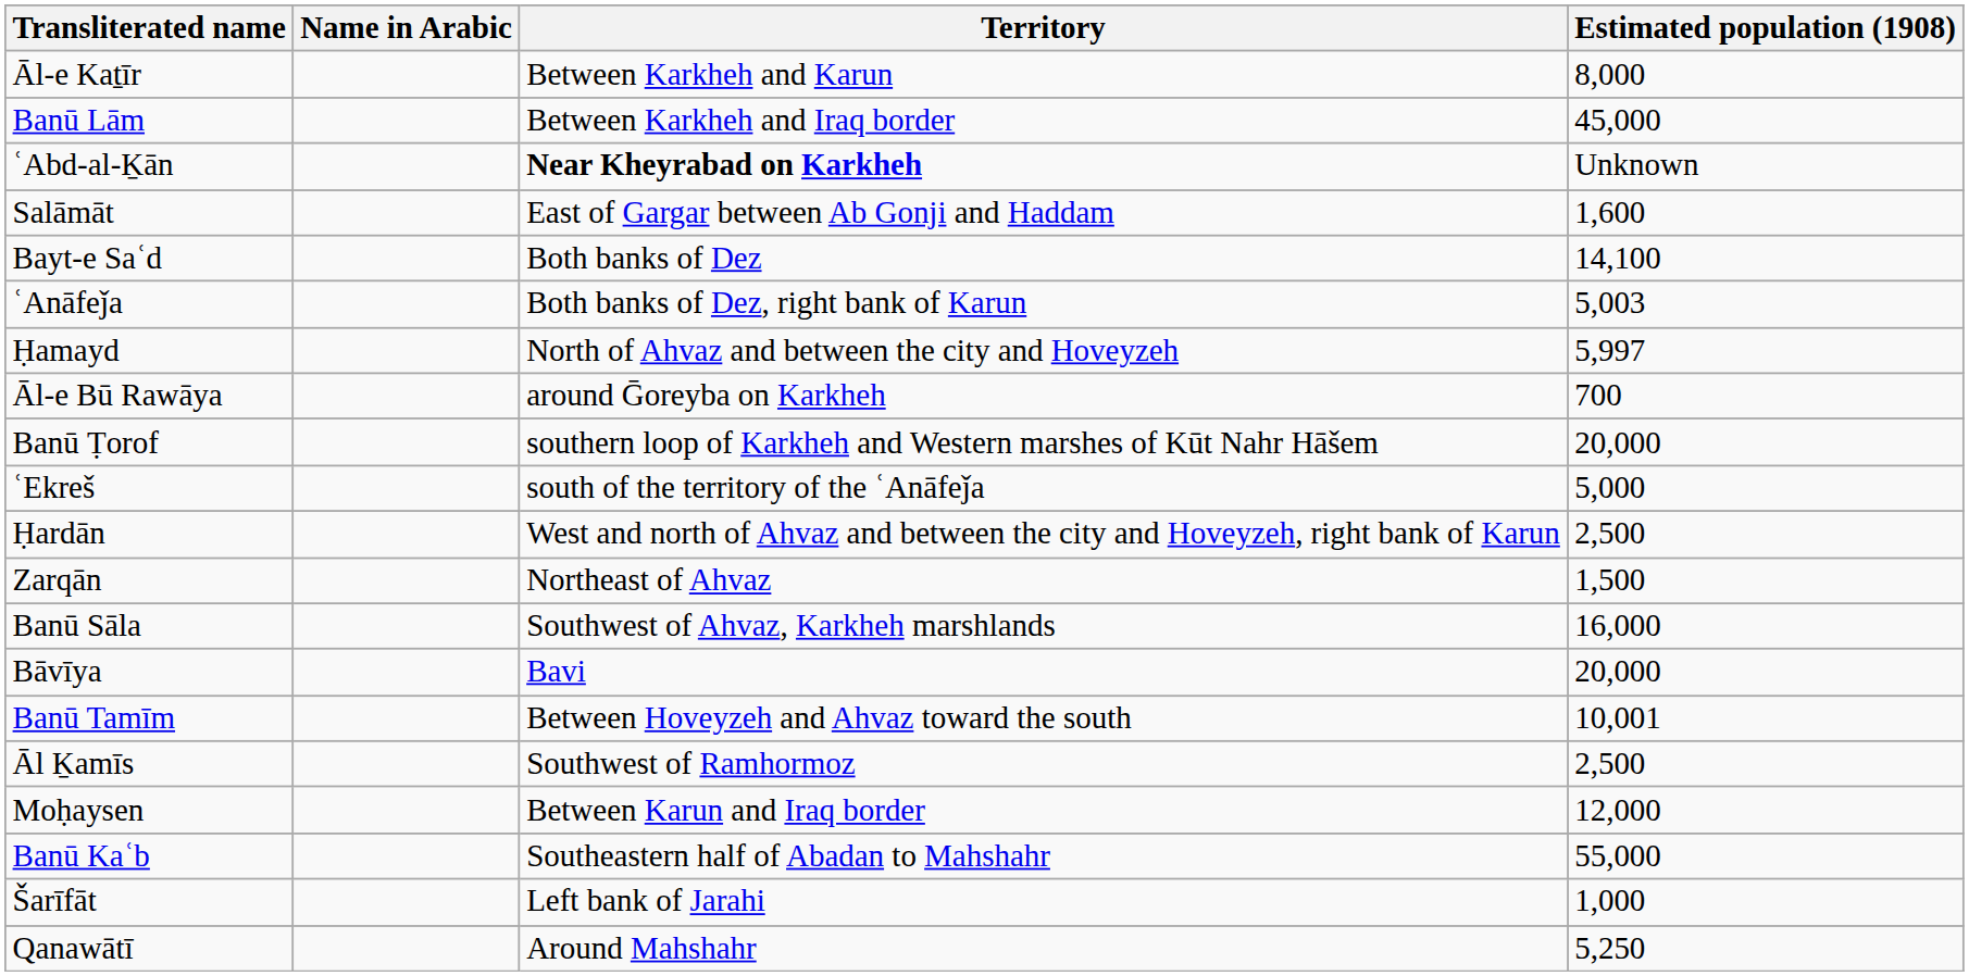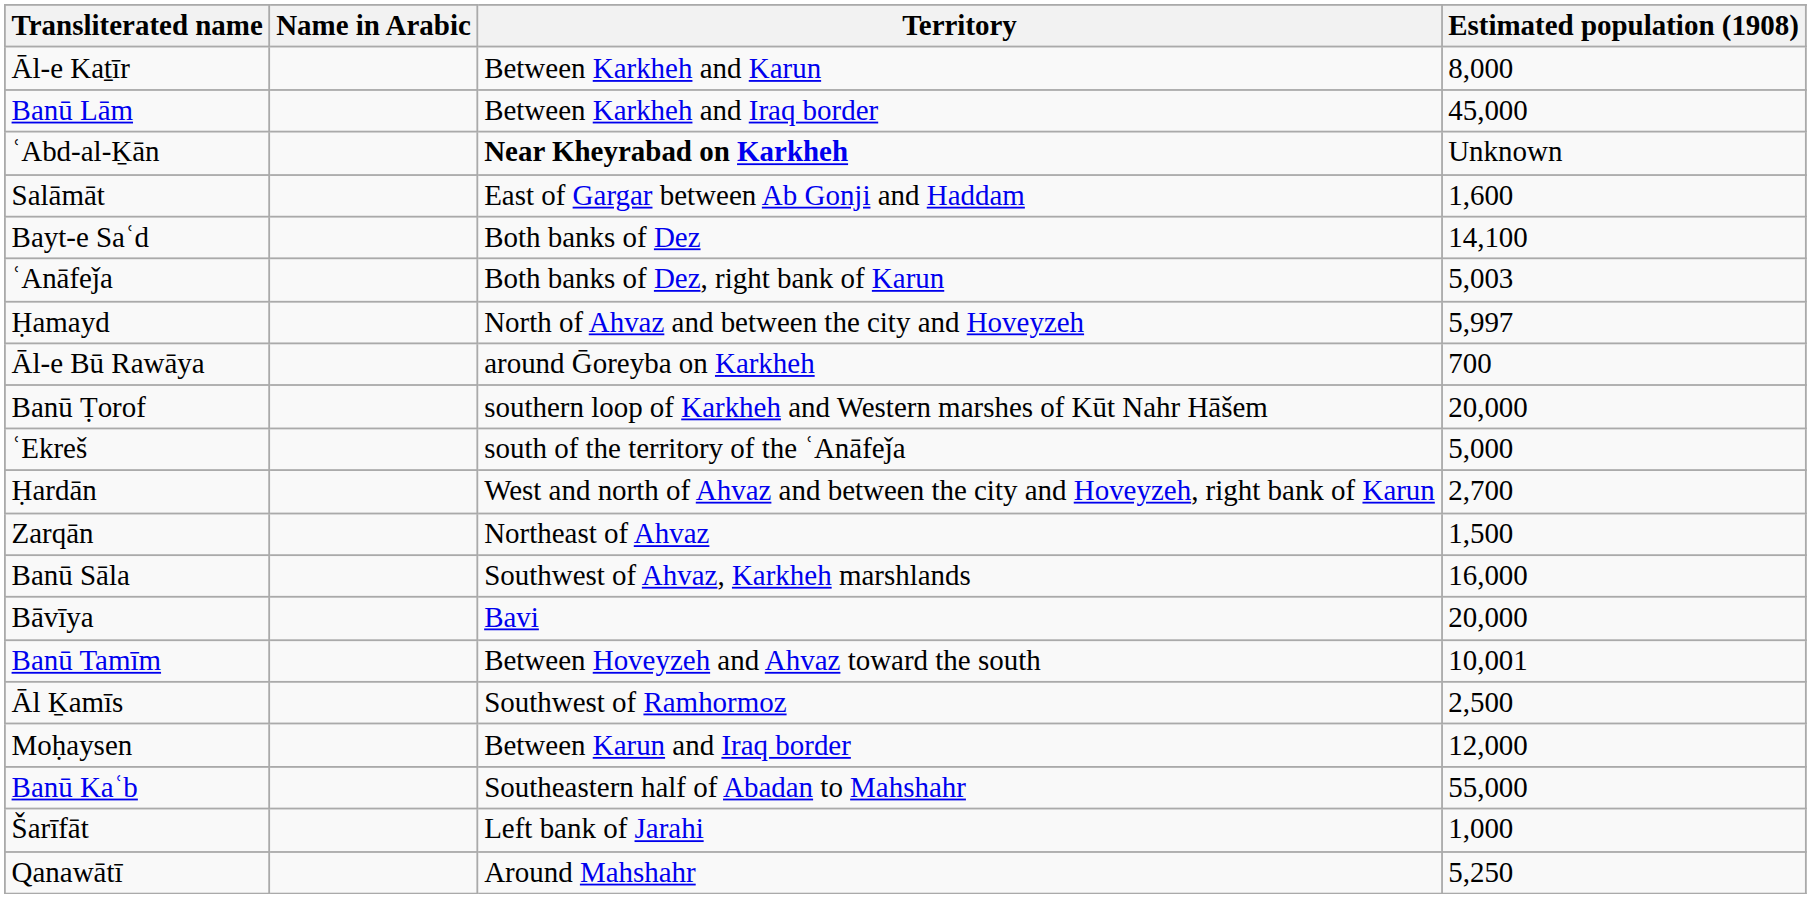 <table class="wikitable" style="text-align:left; font-size:100%; line-height:16px;">
 <tr>
 <th>Transliterated name</th>
 <th>Name in Arabic</th>
 <th>Territory</th>
 <th>Estimated population (1908)</th>
 </tr>
 <tr>
 <td>Āl-e Kaṯīr</td>
 <td></td>
 <td>Between <a href='#'>Karkheh</a> and <a href='#'>Karun</a></td>
 <td>8,000</td>
 </tr>
 <tr>
 <td><a href='#'>Banū Lām</a></td>
 <td></td>
 <td>Between <a href='#'>Karkheh</a> and <a href='#'>Iraq border</a></td>
 <td>45,000</td>
 </tr>
 <tr>
 <td>ʿAbd-al-Ḵān</td>
 <td></td>
 <td><strong>Near Kheyrabad on <a href='#'>Karkheh</a></strong></td>
 <td>Unknown</td>
 </tr>
 <tr>
 <td>Salāmāt</td>
 <td></td>
 <td>East of <a href='#'>Gargar</a> between <a href='#'>Ab Gonji</a> and <a href='#'>Haddam</a></td>
 <td>1,600</td>
 </tr>
 <tr>
 <td>Bayt-e Saʿd</td>
 <td></td>
 <td>Both banks of <a href='#'>Dez</a></td>
 <td>14,100</td>
 </tr>
 <tr>
 <td>ʿAnāfeǰa</td>
 <td></td>
 <td>Both banks of <a href='#'>Dez</a>, right bank of <a href='#'>Karun</a></td>
 <td>5,003</td>
 </tr>
 <tr>
 <td>Ḥamayd</td>
 <td></td>
 <td>North of <a href='#'>Ahvaz</a> and between the city and <a href='#'>Hoveyzeh</a></td>
 <td>5,997</td>
 </tr>
 <tr>
 <td>Āl-e Bū Rawāya</td>
 <td></td>
 <td>around Ḡoreyba on <a href='#'>Karkheh</a></td>
 <td>700</td>
 </tr>
 <tr>
 <td>Banū Ṭorof</td>
 <td></td>
 <td>southern loop of <a href='#'>Karkheh</a> and Western marshes of Kūt Nahr Hāšem</td>
 <td>20,000</td>
 </tr>
 <tr>
 <td>ʿEkreš</td>
 <td></td>
 <td>south of the territory of the ʿAnāfeǰa</td>
 <td>5,000</td>
 </tr>
 <tr>
 <td>Ḥardān</td>
 <td></td>
 <td>West and north of <a href='#'>Ahvaz</a> and between the city and <a href='#'>Hoveyzeh</a>, right bank of <a href='#'>Karun</a></td>
-<td>2,500</td>
+<td>2,700</td>
 </tr>
 <tr>
 <td>Zarqān</td>
 <td></td>
 <td>Northeast of <a href='#'>Ahvaz</a></td>
 <td>1,500</td>
 </tr>
 <tr>
 <td>Banū Sāla</td>
 <td></td>
 <td>Southwest of <a href='#'>Ahvaz</a>, <a href='#'>Karkheh</a> marshlands</td>
 <td>16,000</td>
 </tr>
 <tr>
 <td>Bāvīya</td>
 <td></td>
 <td><a href='#'>Bavi</a></td>
 <td>20,000</td>
 </tr>
 <tr>
 <td><a href='#'>Banū Tamīm</a></td>
 <td></td>
 <td>Between <a href='#'>Hoveyzeh</a> and <a href='#'>Ahvaz</a> toward the south</td>
 <td>10,001</td>
 </tr>
 <tr>
 <td>Āl Ḵamīs</td>
 <td></td>
 <td>Southwest of <a href='#'>Ramhormoz</a></td>
 <td>2,500</td>
 </tr>
 <tr>
 <td>Moḥaysen</td>
 <td></td>
 <td>Between <a href='#'>Karun</a> and <a href='#'>Iraq border</a></td>
 <td>12,000</td>
 </tr>
 <tr>
 <td><a href='#'>Banū Kaʿb</a></td>
 <td></td>
 <td>Southeastern half of <a href='#'>Abadan</a> to <a href='#'>Mahshahr</a></td>
 <td>55,000</td>
 </tr>
 <tr>
 <td>Šarīfāt</td>
 <td></td>
 <td>Left bank of <a href='#'>Jarahi</a></td>
 <td>1,000</td>
 </tr>
 <tr>
 <td>Qanawātī</td>
 <td></td>
 <td>Around <a href='#'>Mahshahr</a></td>
 <td>5,250</td>
 </tr>
 </table>
